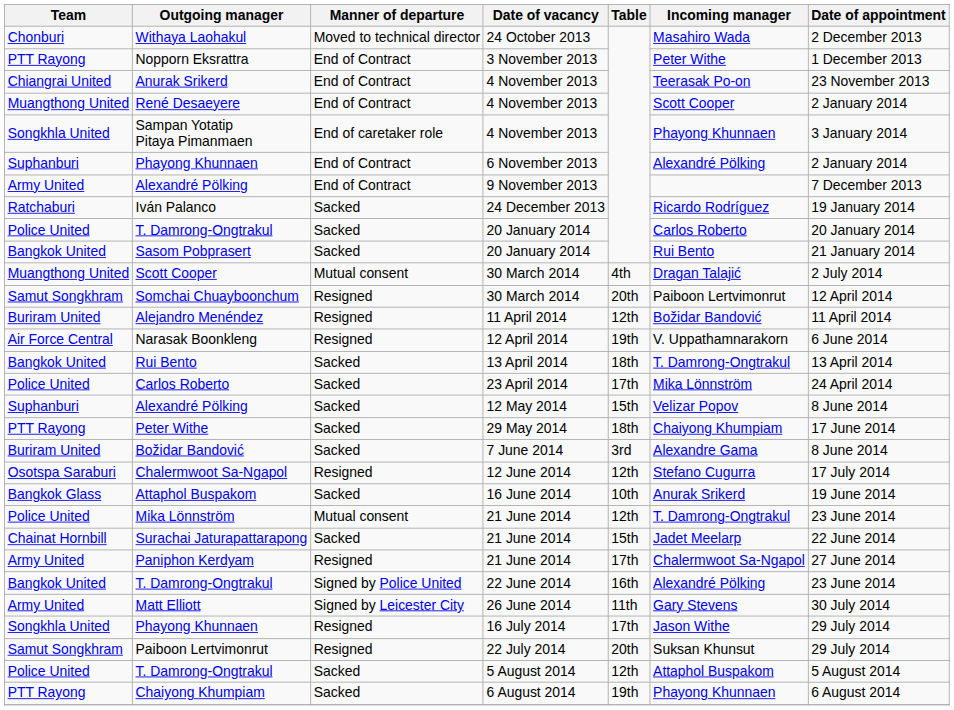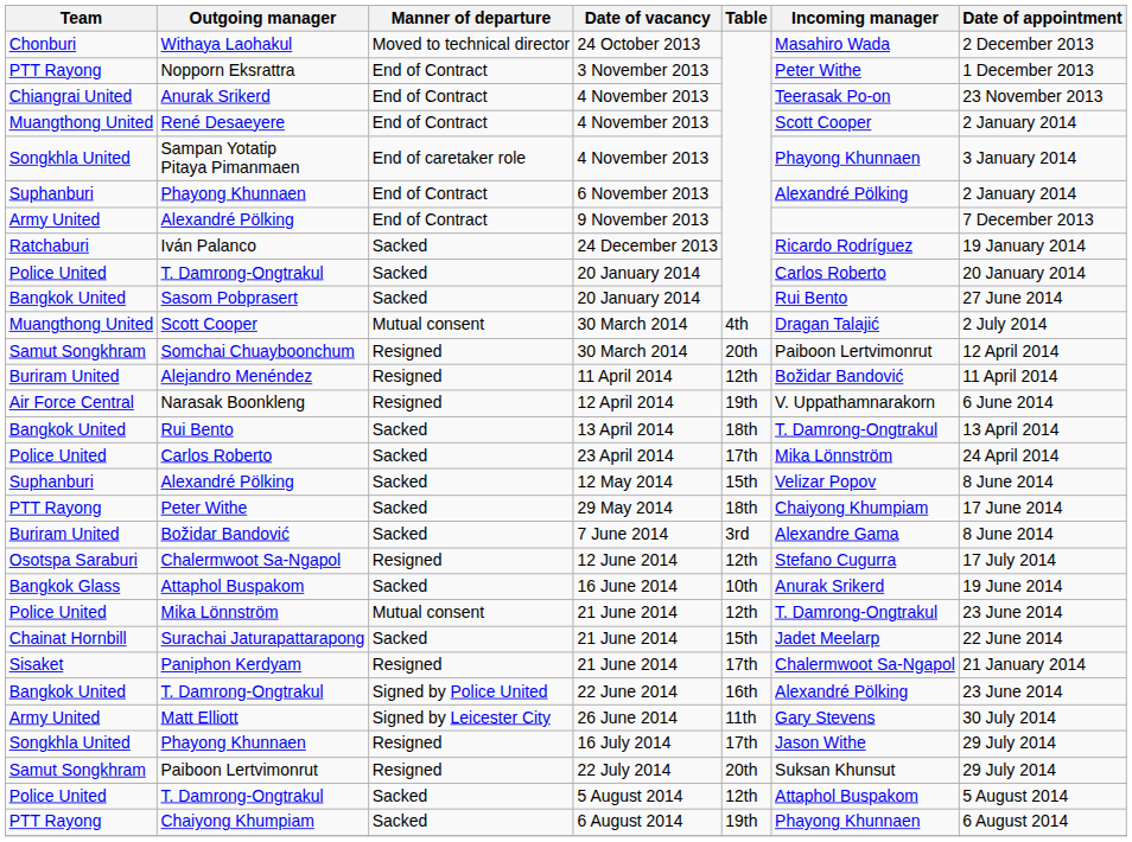 <table class="wikitable">
 <tr>
 <th>Team</th>
 <th>Outgoing manager</th>
 <th>Manner of departure</th>
 <th>Date of vacancy</th>
 <th>Table</th>
 <th>Incoming manager</th>
 <th>Date of appointment</th>
 </tr>
 <tr>
 <td><a href='#'>Chonburi</a></td>
 <td> <a href='#'>Withaya Laohakul</a></td>
 <td>Moved to technical director</td>
 <td>24 October 2013</td>
 <td rowspan=10></td>
 <td> <a href='#'>Masahiro Wada</a></td>
 <td>2 December 2013</td>
 </tr>
 <tr>
 <td><a href='#'>PTT Rayong</a></td>
 <td> Nopporn Eksrattra</td>
 <td>End of Contract</td>
 <td>3 November 2013</td>
 <td> <a href='#'>Peter Withe</a></td>
 <td>1 December 2013</td>
 </tr>
 <tr>
 <td><a href='#'>Chiangrai United</a></td>
 <td> <a href='#'>Anurak Srikerd</a></td>
 <td>End of Contract</td>
 <td>4 November 2013</td>
 <td> <a href='#'>Teerasak Po-on</a></td>
 <td>23 November 2013</td>
 </tr>
 <tr>
 <td><a href='#'>Muangthong United</a></td>
 <td> <a href='#'>René Desaeyere</a></td>
 <td>End of Contract</td>
 <td>4 November 2013</td>
 <td> <a href='#'>Scott Cooper</a></td>
 <td>2 January 2014</td>
 </tr>
 <tr>
 <td><a href='#'>Songkhla United</a></td>
 <td> Sampan Yotatip <br>  Pitaya Pimanmaen</td>
 <td>End of caretaker role</td>
 <td>4 November 2013</td>
 <td> <a href='#'>Phayong Khunnaen</a></td>
 <td>3 January 2014</td>
 </tr>
 <tr>
 <td><a href='#'>Suphanburi</a></td>
 <td> <a href='#'>Phayong Khunnaen</a></td>
 <td>End of Contract</td>
 <td>6 November 2013</td>
 <td> <a href='#'>Alexandré Pölking</a></td>
 <td>2 January 2014</td>
 </tr>
 <tr>
 <td><a href='#'>Army United</a></td>
 <td> <a href='#'>Alexandré Pölking</a></td>
 <td>End of Contract</td>
 <td>9 November 2013</td>
 <td> </td>
 <td>7 December 2013</td>
 </tr>
 <tr>
 <td><a href='#'>Ratchaburi</a></td>
 <td> Iván Palanco</td>
 <td>Sacked</td>
 <td>24 December 2013</td>
 <td> <a href='#'>Ricardo Rodríguez</a></td>
 <td>19 January 2014</td>
 </tr>
 <tr>
 <td><a href='#'>Police United</a></td>
 <td> <a href='#'>T. Damrong-Ongtrakul</a></td>
 <td>Sacked</td>
 <td>20 January 2014</td>
 <td> <a href='#'>Carlos Roberto</a></td>
 <td>20 January 2014</td>
 </tr>
 <tr>
 <td><a href='#'>Bangkok United</a></td>
 <td> <a href='#'>Sasom Pobprasert</a></td>
 <td>Sacked</td>
 <td>20 January 2014</td>
 <td> <a href='#'>Rui Bento</a></td>
-<td>21 January 2014</td>
+<td>27 June 2014</td>
 </tr>
 <tr>
 <td><a href='#'>Muangthong United</a></td>
 <td> <a href='#'>Scott Cooper</a></td>
 <td>Mutual consent</td>
 <td>30 March 2014</td>
 <td>4th</td>
 <td> <a href='#'>Dragan Talajić</a></td>
 <td>2 July 2014</td>
 </tr>
 <tr>
 <td><a href='#'>Samut Songkhram</a></td>
 <td> <a href='#'>Somchai Chuayboonchum</a></td>
 <td>Resigned</td>
 <td>30 March 2014</td>
 <td>20th</td>
 <td> Paiboon Lertvimonrut</td>
 <td>12 April 2014</td>
 </tr>
 <tr>
 <td><a href='#'>Buriram United</a></td>
 <td> <a href='#'>Alejandro Menéndez</a></td>
 <td>Resigned</td>
 <td>11 April 2014</td>
 <td>12th</td>
 <td> <a href='#'>Božidar Bandović</a></td>
 <td>11 April 2014</td>
 </tr>
 <tr>
 <td><a href='#'>Air Force Central</a></td>
 <td> Narasak Boonkleng</td>
 <td>Resigned</td>
 <td>12 April 2014</td>
 <td>19th</td>
 <td> V. Uppathamnarakorn</td>
 <td>6 June 2014</td>
 </tr>
 <tr>
 <td><a href='#'>Bangkok United</a></td>
 <td> <a href='#'>Rui Bento</a></td>
 <td>Sacked</td>
 <td>13 April 2014</td>
 <td>18th</td>
 <td> <a href='#'>T. Damrong-Ongtrakul</a></td>
 <td>13 April 2014</td>
 </tr>
 <tr>
 <td><a href='#'>Police United</a></td>
 <td> <a href='#'>Carlos Roberto</a></td>
 <td>Sacked</td>
 <td>23 April 2014</td>
 <td>17th</td>
 <td> <a href='#'>Mika Lönnström</a></td>
 <td>24 April 2014</td>
 </tr>
 <tr>
 <td><a href='#'>Suphanburi</a></td>
 <td> <a href='#'>Alexandré Pölking</a></td>
 <td>Sacked</td>
 <td>12 May 2014</td>
 <td>15th</td>
 <td> <a href='#'>Velizar Popov</a></td>
 <td>8 June 2014</td>
 </tr>
 <tr>
 <td><a href='#'>PTT Rayong</a></td>
 <td> <a href='#'>Peter Withe</a></td>
 <td>Sacked</td>
 <td>29 May 2014</td>
 <td>18th</td>
 <td> <a href='#'>Chaiyong Khumpiam</a></td>
 <td>17 June 2014</td>
 </tr>
 <tr>
 <td><a href='#'>Buriram United</a></td>
 <td> <a href='#'>Božidar Bandović</a></td>
 <td>Sacked</td>
 <td>7 June 2014</td>
 <td>3rd</td>
 <td> <a href='#'>Alexandre Gama</a></td>
 <td>8 June 2014</td>
 </tr>
 <tr>
 <td><a href='#'>Osotspa Saraburi</a></td>
 <td> <a href='#'>Chalermwoot Sa-Ngapol</a></td>
 <td>Resigned</td>
 <td>12 June 2014</td>
 <td>12th</td>
 <td> <a href='#'>Stefano Cugurra</a></td>
 <td>17 July 2014</td>
 </tr>
 <tr>
 <td><a href='#'>Bangkok Glass</a></td>
 <td> <a href='#'>Attaphol Buspakom</a></td>
 <td>Sacked</td>
 <td>16 June 2014</td>
 <td>10th</td>
 <td> <a href='#'>Anurak Srikerd</a></td>
 <td>19 June 2014</td>
 </tr>
 <tr>
 <td><a href='#'>Police United</a></td>
 <td> <a href='#'>Mika Lönnström</a></td>
 <td>Mutual consent</td>
 <td>21 June 2014</td>
 <td>12th</td>
 <td> <a href='#'>T. Damrong-Ongtrakul</a></td>
 <td>23 June 2014</td>
 </tr>
 <tr>
 <td><a href='#'>Chainat Hornbill</a></td>
 <td> <a href='#'>Surachai Jaturapattarapong</a></td>
 <td>Sacked</td>
 <td>21 June 2014</td>
 <td>15th</td>
 <td> <a href='#'>Jadet Meelarp</a></td>
 <td>22 June 2014</td>
 </tr>
 <tr>
-<td><a href='#'>Army United</a></td>
+<td><a href='#'>Sisaket</a></td>
 <td> <a href='#'>Paniphon Kerdyam</a></td>
 <td>Resigned</td>
 <td>21 June 2014</td>
 <td>17th</td>
 <td> <a href='#'>Chalermwoot Sa-Ngapol</a></td>
-<td>27 June 2014</td>
+<td>21 January 2014</td>
 </tr>
 <tr>
 <td><a href='#'>Bangkok United</a></td>
 <td> <a href='#'>T. Damrong-Ongtrakul</a></td>
 <td>Signed by <a href='#'>Police United</a></td>
 <td>22 June 2014</td>
 <td>16th</td>
 <td> <a href='#'>Alexandré Pölking</a></td>
 <td>23 June 2014</td>
 </tr>
 <tr>
 <td><a href='#'>Army United</a></td>
 <td> <a href='#'>Matt Elliott</a></td>
 <td>Signed by <a href='#'>Leicester City</a></td>
 <td>26 June 2014</td>
 <td>11th</td>
 <td> <a href='#'>Gary Stevens</a></td>
 <td>30 July 2014</td>
 </tr>
 <tr>
 <td><a href='#'>Songkhla United</a></td>
 <td> <a href='#'>Phayong Khunnaen</a></td>
 <td>Resigned</td>
 <td>16 July 2014</td>
 <td>17th</td>
 <td> <a href='#'>Jason Withe</a></td>
 <td>29 July 2014</td>
 </tr>
 <tr>
 <td><a href='#'>Samut Songkhram</a></td>
 <td> Paiboon Lertvimonrut</td>
 <td>Resigned</td>
 <td>22 July 2014</td>
 <td>20th</td>
 <td> Suksan Khunsut</td>
 <td>29 July 2014</td>
 </tr>
 <tr>
 <td><a href='#'>Police United</a></td>
 <td> <a href='#'>T. Damrong-Ongtrakul</a></td>
 <td>Sacked</td>
 <td>5 August 2014</td>
 <td>12th</td>
 <td> <a href='#'>Attaphol Buspakom</a></td>
 <td>5 August 2014</td>
 </tr>
 <tr>
 <td><a href='#'>PTT Rayong</a></td>
 <td> <a href='#'>Chaiyong Khumpiam</a></td>
 <td>Sacked</td>
 <td>6 August 2014</td>
 <td>19th</td>
 <td> <a href='#'>Phayong Khunnaen</a></td>
 <td>6 August 2014</td>
 </tr>
 <tr>
 </tr>
 </table>
